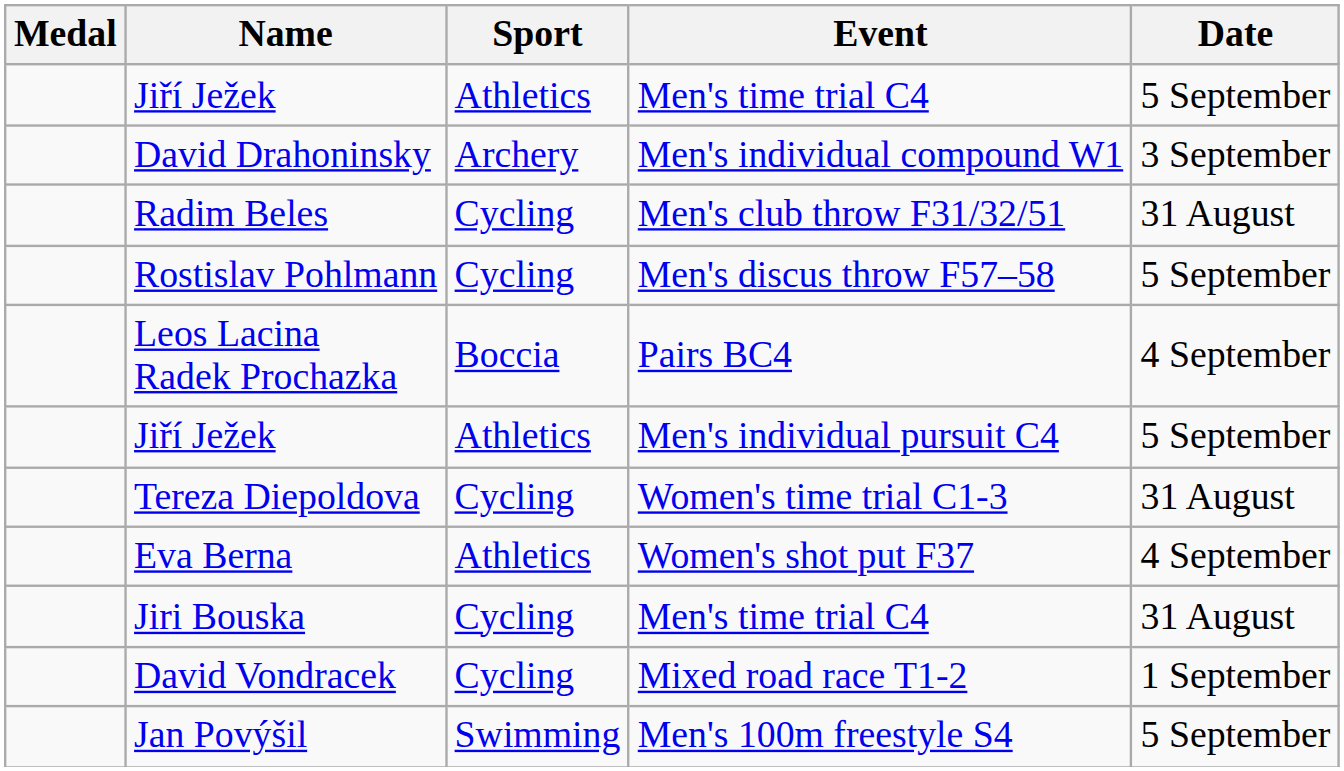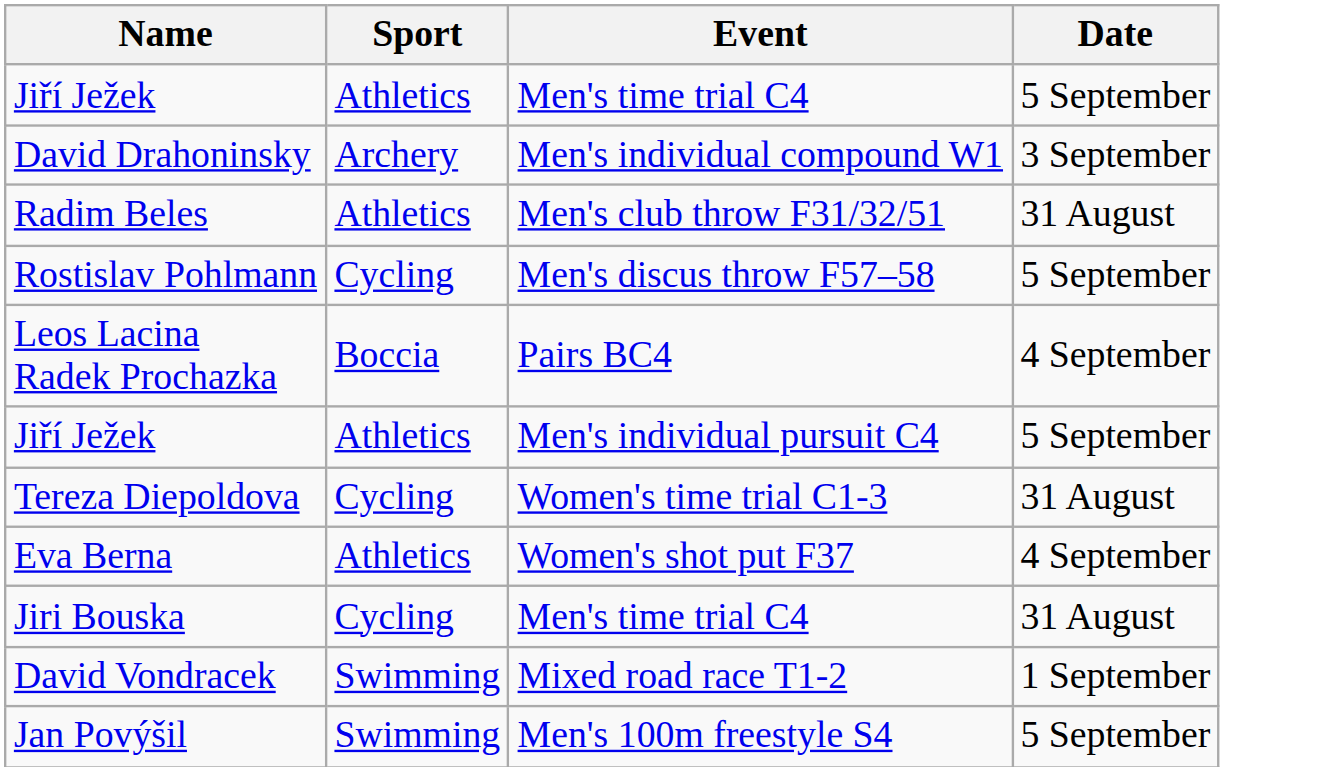 <table class="wikitable sortable">
 <tr>
-<th>Medal</th>
 <th>Name</th>
 <th>Sport</th>
 <th>Event</th>
 <th>Date</th>
 </tr>
 <tr>
-<td></td>
 <td><a href='#'>Jiří Ježek</a></td>
 <td><a href='#'>Athletics</a></td>
 <td><a href='#'>Men's time trial C4</a></td>
 <td>5 September</td>
 </tr>
 <tr>
-<td></td>
 <td><a href='#'>David Drahoninsky</a></td>
 <td><a href='#'>Archery</a></td>
 <td><a href='#'>Men's individual compound W1</a></td>
 <td>3 September</td>
 </tr>
 <tr>
-<td></td>
 <td><a href='#'>Radim Beles</a></td>
-<td><a href='#'>Cycling</a></td>
+<td><a href='#'>Athletics</a></td>
 <td><a href='#'>Men's club throw F31/32/51</a></td>
 <td>31 August</td>
 </tr>
 <tr>
-<td></td>
 <td><a href='#'>Rostislav Pohlmann</a></td>
 <td><a href='#'>Cycling</a></td>
 <td><a href='#'>Men's discus throw F57–58</a></td>
 <td>5 September</td>
 </tr>
 <tr>
-<td></td>
 <td><a href='#'>Leos Lacina</a><br> <a href='#'>Radek Prochazka</a></td>
 <td><a href='#'>Boccia</a></td>
 <td><a href='#'>Pairs BC4</a></td>
 <td>4 September</td>
 </tr>
 <tr>
-<td></td>
 <td><a href='#'>Jiří Ježek</a></td>
 <td><a href='#'>Athletics</a></td>
 <td><a href='#'>Men's individual pursuit C4</a></td>
 <td>5 September</td>
 </tr>
 <tr>
-<td></td>
 <td><a href='#'>Tereza Diepoldova</a></td>
 <td><a href='#'>Cycling</a></td>
 <td><a href='#'>Women's time trial C1-3</a></td>
 <td>31 August</td>
 </tr>
 <tr>
-<td></td>
 <td><a href='#'>Eva Berna</a></td>
 <td><a href='#'>Athletics</a></td>
 <td><a href='#'>Women's shot put F37</a></td>
 <td>4 September</td>
 </tr>
 <tr>
-<td></td>
 <td><a href='#'>Jiri Bouska</a></td>
 <td><a href='#'>Cycling</a></td>
 <td><a href='#'>Men's time trial C4</a></td>
 <td>31 August</td>
 </tr>
 <tr>
-<td></td>
 <td><a href='#'>David Vondracek</a></td>
-<td><a href='#'>Cycling</a></td>
+<td><a href='#'>Swimming</a></td>
 <td><a href='#'>Mixed road race T1-2</a></td>
 <td>1 September</td>
 </tr>
 <tr>
-<td></td>
 <td><a href='#'>Jan Povýšil</a></td>
 <td><a href='#'>Swimming</a></td>
 <td><a href='#'>Men's 100m freestyle S4</a></td>
 <td>5 September</td>
 </tr>
 </table>
